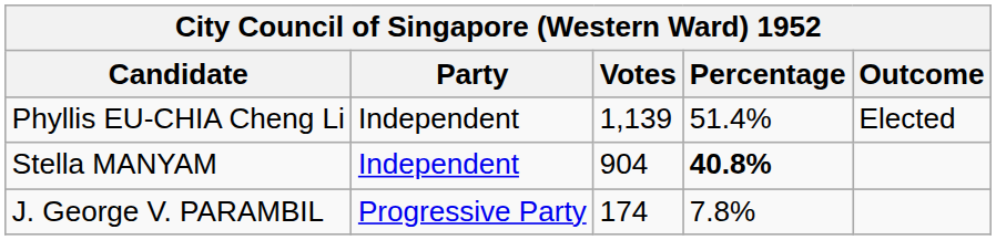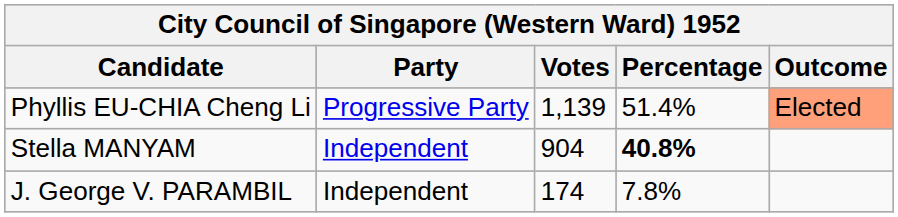 <table class="wikitable">
 <tr>
 <th colspan="5">City Council of Singapore (Western Ward) 1952</th>
 </tr>
 <tr>
 <th>Candidate</th>
 <th>Party</th>
 <th>Votes</th>
 <th>Percentage</th>
 <th>Outcome</th>
 </tr>
 <tr>
 <td>Phyllis EU-CHIA Cheng Li</td>
-<td>Independent</td>
+<td><a href='#'>Progressive Party</a></td>
 <td>1,139</td>
 <td>51.4%</td>
-<td>Elected</td>
+<td style="background: lightsalmon;">Elected</td>
 </tr>
 <tr>
 <td>Stella MANYAM</td>
 <td><a href='#'>Independent</a></td>
 <td>904</td>
 <td><strong>40.8%</strong></td>
 <td></td>
 </tr>
 <tr>
 <td>J. George V. PARAMBIL</td>
-<td><a href='#'>Progressive Party</a></td>
+<td>Independent</td>
 <td>174</td>
 <td>7.8%</td>
 <td></td>
 </tr>
 </table>
